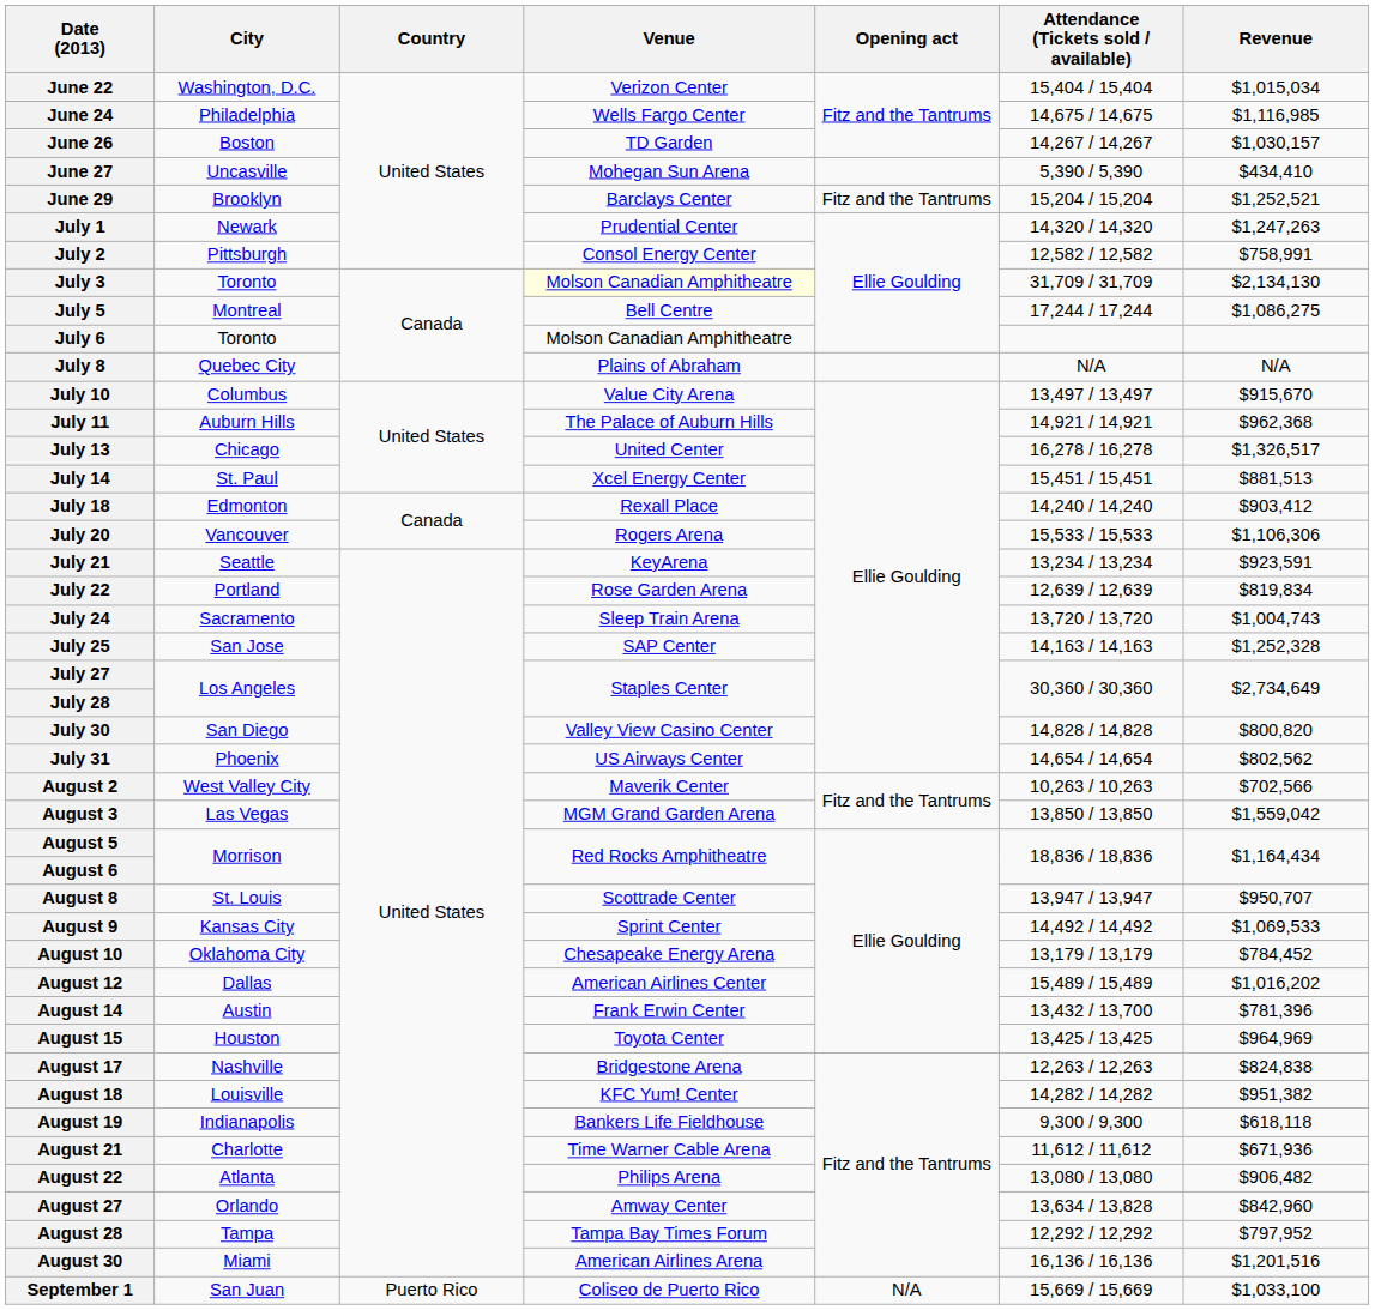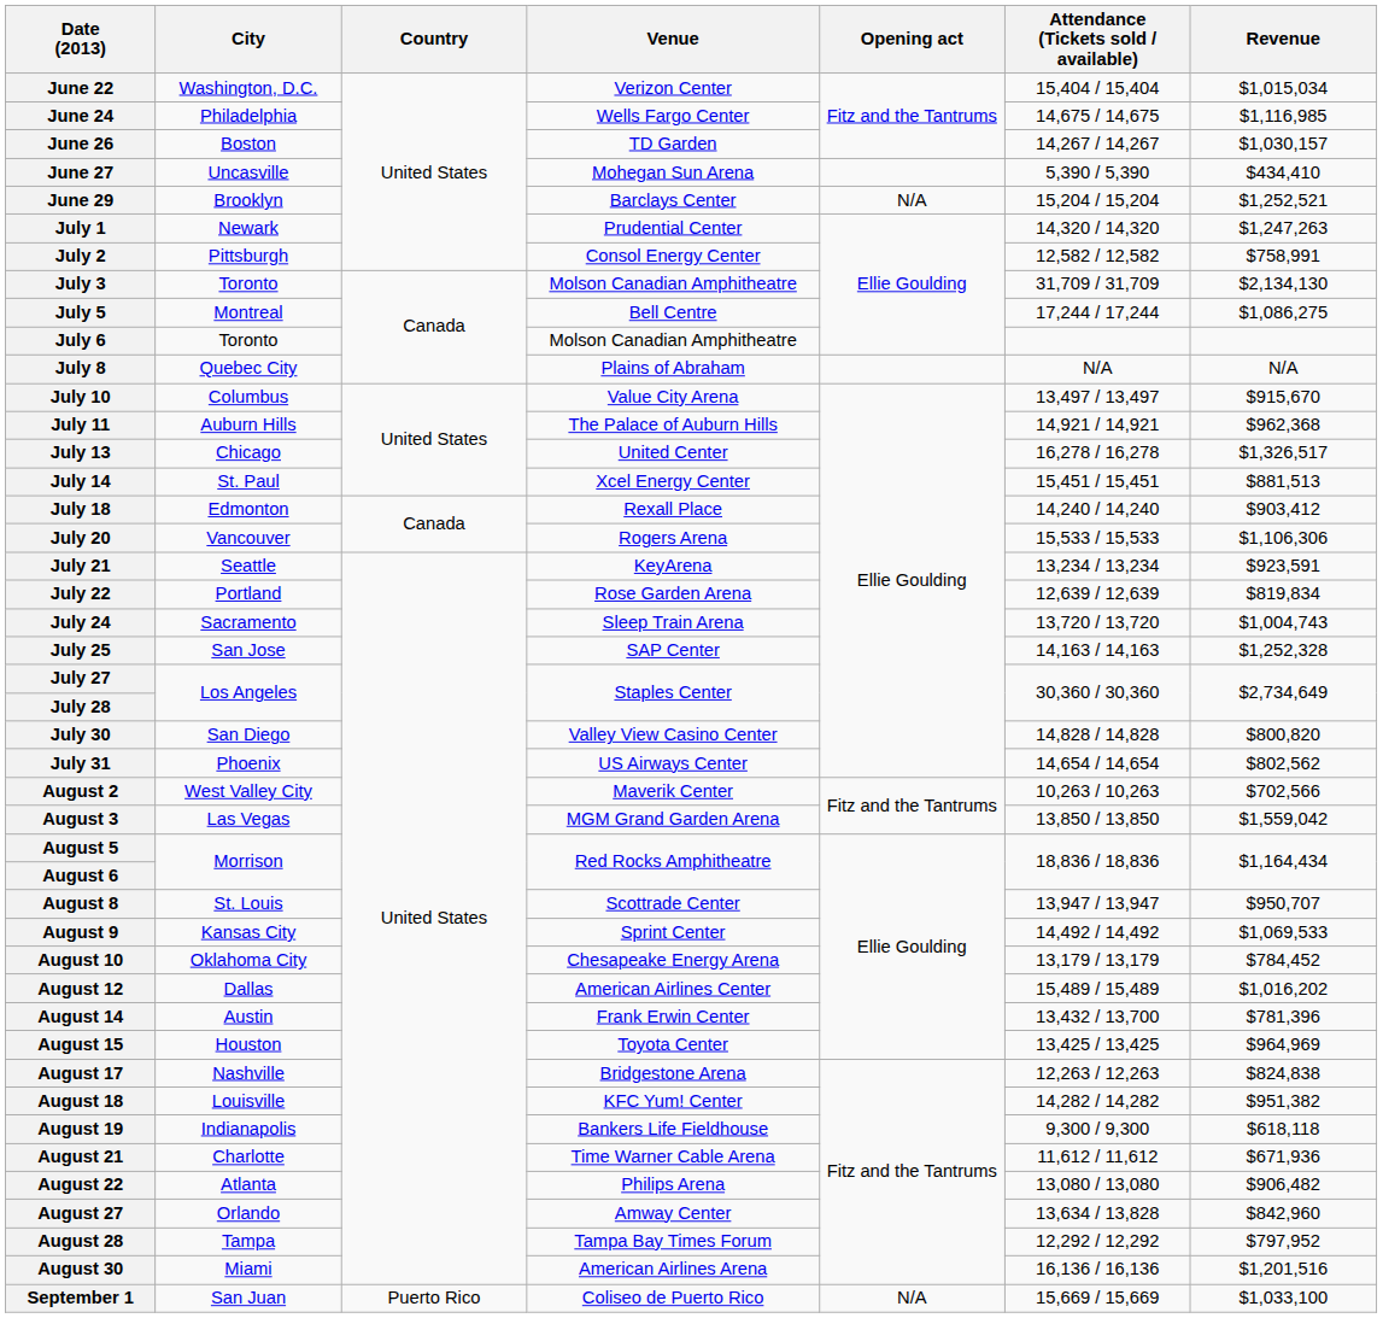 <table class="wikitable plainrowheaders" style="text-align:center;">
 <tr>
 <th scope="col" style="width:8em;">Date<br>(2013)</th>
 <th scope="col" style="width:10em;">City</th>
 <th scope="col" style="width:10em;">Country</th>
 <th scope="col" style="width:16em;">Venue</th>
 <th scope="col" style="width:10em;">Opening act</th>
 <th scope="col" style="width:10em;">Attendance<br>(Tickets sold / available)</th>
 <th scope="col" style="width:10em;">Revenue</th>
 </tr>
 <tr>
 <th scope="row">June 22</th>
 <td><a href='#'>Washington, D.C.</a></td>
 <td rowspan="7">United States</td>
 <td><a href='#'>Verizon Center</a></td>
 <td rowspan="3"><a href='#'>Fitz and the Tantrums</a></td>
 <td>15,404 / 15,404</td>
 <td>$1,015,034</td>
 </tr>
 <tr>
 <th scope="row">June 24</th>
 <td><a href='#'>Philadelphia</a></td>
 <td><a href='#'>Wells Fargo Center</a></td>
 <td>14,675 / 14,675</td>
 <td>$1,116,985</td>
 </tr>
 <tr>
 <th scope="row">June 26</th>
 <td><a href='#'>Boston</a></td>
 <td><a href='#'>TD Garden</a></td>
 <td>14,267 / 14,267</td>
 <td>$1,030,157</td>
 </tr>
 <tr>
 <th scope="row">June 27</th>
 <td><a href='#'>Uncasville</a></td>
 <td><a href='#'>Mohegan Sun Arena</a></td>
 <td></td>
 <td>5,390 / 5,390</td>
 <td>$434,410</td>
 </tr>
 <tr>
 <th scope="row">June 29</th>
 <td><a href='#'>Brooklyn</a></td>
 <td><a href='#'>Barclays Center</a></td>
-<td>Fitz and the Tantrums</td>
+<td>N/A</td>
 <td>15,204 / 15,204</td>
 <td>$1,252,521</td>
 </tr>
 <tr>
 <th scope="row">July 1</th>
 <td><a href='#'>Newark</a></td>
 <td><a href='#'>Prudential Center</a></td>
 <td rowspan="5"><a href='#'>Ellie Goulding</a></td>
 <td>14,320 / 14,320</td>
 <td>$1,247,263</td>
 </tr>
 <tr>
 <th scope="row">July 2</th>
 <td><a href='#'>Pittsburgh</a></td>
 <td><a href='#'>Consol Energy Center</a></td>
 <td>12,582 / 12,582</td>
 <td>$758,991</td>
 </tr>
 <tr>
 <th scope="row">July 3</th>
 <td><a href='#'>Toronto</a></td>
 <td rowspan="4">Canada</td>
-<td style="background: lightyellow;"><a href='#'>Molson Canadian Amphitheatre</a></td>
+<td><a href='#'>Molson Canadian Amphitheatre</a></td>
 <td>31,709 / 31,709</td>
 <td>$2,134,130</td>
 </tr>
 <tr>
 <th scope="row">July 5</th>
 <td><a href='#'>Montreal</a></td>
 <td><a href='#'>Bell Centre</a></td>
 <td>17,244 / 17,244</td>
 <td>$1,086,275</td>
 </tr>
 <tr>
 <th scope="row">July 6</th>
 <td>Toronto</td>
 <td>Molson Canadian Amphitheatre</td>
 <td></td>
 <td></td>
 </tr>
 <tr>
 <th scope="row">July 8</th>
 <td><a href='#'>Quebec City</a></td>
 <td><a href='#'>Plains of Abraham</a></td>
 <td></td>
 <td>N/A</td>
 <td>N/A</td>
 </tr>
 <tr>
 <th scope="row">July 10</th>
 <td><a href='#'>Columbus</a></td>
 <td rowspan="4">United States</td>
 <td><a href='#'>Value City Arena</a></td>
 <td rowspan="14">Ellie Goulding</td>
 <td>13,497 / 13,497</td>
 <td>$915,670</td>
 </tr>
 <tr>
 <th scope="row">July 11</th>
 <td><a href='#'>Auburn Hills</a></td>
 <td><a href='#'>The Palace of Auburn Hills</a></td>
 <td>14,921 / 14,921</td>
 <td>$962,368</td>
 </tr>
 <tr>
 <th scope="row">July 13</th>
 <td><a href='#'>Chicago</a></td>
 <td><a href='#'>United Center</a></td>
 <td>16,278 / 16,278</td>
 <td>$1,326,517</td>
 </tr>
 <tr>
 <th scope="row">July 14</th>
 <td><a href='#'>St. Paul</a></td>
 <td><a href='#'>Xcel Energy Center</a></td>
 <td>15,451 / 15,451</td>
 <td>$881,513</td>
 </tr>
 <tr>
 <th scope="row">July 18</th>
 <td><a href='#'>Edmonton</a></td>
 <td rowspan="2">Canada</td>
 <td><a href='#'>Rexall Place</a></td>
 <td>14,240 / 14,240</td>
 <td>$903,412</td>
 </tr>
 <tr>
 <th scope="row">July 20</th>
 <td><a href='#'>Vancouver</a></td>
 <td><a href='#'>Rogers Arena</a></td>
 <td>15,533 / 15,533</td>
 <td>$1,106,306</td>
 </tr>
 <tr>
 <th scope="row">July 21</th>
 <td><a href='#'>Seattle</a></td>
 <td rowspan="26">United States</td>
 <td><a href='#'>KeyArena</a></td>
 <td>13,234 / 13,234</td>
 <td>$923,591</td>
 </tr>
 <tr>
 <th scope="row">July 22</th>
 <td><a href='#'>Portland</a></td>
 <td><a href='#'>Rose Garden Arena</a></td>
 <td>12,639 / 12,639</td>
 <td>$819,834</td>
 </tr>
 <tr>
 <th scope="row">July 24</th>
 <td><a href='#'>Sacramento</a></td>
 <td><a href='#'>Sleep Train Arena</a></td>
 <td>13,720 / 13,720</td>
 <td>$1,004,743</td>
 </tr>
 <tr>
 <th scope="row">July 25</th>
 <td><a href='#'>San Jose</a></td>
 <td><a href='#'>SAP Center</a></td>
 <td>14,163 / 14,163</td>
 <td>$1,252,328</td>
 </tr>
 <tr>
 <th scope="row">July 27</th>
 <td rowspan="2"><a href='#'>Los Angeles</a></td>
 <td rowspan="2"><a href='#'>Staples Center</a></td>
 <td rowspan="2">30,360 / 30,360</td>
 <td rowspan="2">$2,734,649</td>
 </tr>
 <tr>
 <th scope="row">July 28</th>
 </tr>
 <tr>
 <th scope="row">July 30</th>
 <td><a href='#'>San Diego</a></td>
 <td><a href='#'>Valley View Casino Center</a></td>
 <td>14,828 / 14,828</td>
 <td>$800,820</td>
 </tr>
 <tr>
 <th scope="row">July 31</th>
 <td><a href='#'>Phoenix</a></td>
 <td><a href='#'>US Airways Center</a></td>
 <td>14,654 / 14,654</td>
 <td>$802,562</td>
 </tr>
 <tr>
 <th scope="row">August 2</th>
 <td><a href='#'>West Valley City</a></td>
 <td><a href='#'>Maverik Center</a></td>
 <td rowspan="2">Fitz and the Tantrums</td>
 <td>10,263 / 10,263</td>
 <td>$702,566</td>
 </tr>
 <tr>
 <th scope="row">August 3</th>
 <td><a href='#'>Las Vegas</a></td>
 <td><a href='#'>MGM Grand Garden Arena</a></td>
 <td>13,850 / 13,850</td>
 <td>$1,559,042</td>
 </tr>
 <tr>
 <th scope="row">August 5</th>
 <td rowspan="2"><a href='#'>Morrison</a></td>
 <td rowspan="2"><a href='#'>Red Rocks Amphitheatre</a></td>
 <td rowspan="8">Ellie Goulding</td>
 <td rowspan="2">18,836 / 18,836</td>
 <td rowspan="2">$1,164,434</td>
 </tr>
 <tr>
 <th scope="row">August 6</th>
 </tr>
 <tr>
 <th scope="row">August 8</th>
 <td><a href='#'>St. Louis</a></td>
 <td><a href='#'>Scottrade Center</a></td>
 <td>13,947 / 13,947</td>
 <td>$950,707</td>
 </tr>
 <tr>
 <th scope="row">August 9</th>
 <td><a href='#'>Kansas City</a></td>
 <td><a href='#'>Sprint Center</a></td>
 <td>14,492 / 14,492</td>
 <td>$1,069,533</td>
 </tr>
 <tr>
 <th scope="row">August 10</th>
 <td><a href='#'>Oklahoma City</a></td>
 <td><a href='#'>Chesapeake Energy Arena</a></td>
 <td>13,179 / 13,179</td>
 <td>$784,452</td>
 </tr>
 <tr>
 <th scope="row">August 12</th>
 <td><a href='#'>Dallas</a></td>
 <td><a href='#'>American Airlines Center</a></td>
 <td>15,489 / 15,489</td>
 <td>$1,016,202</td>
 </tr>
 <tr>
 <th scope="row">August 14</th>
 <td><a href='#'>Austin</a></td>
 <td><a href='#'>Frank Erwin Center</a></td>
 <td>13,432 / 13,700</td>
 <td>$781,396</td>
 </tr>
 <tr>
 <th scope="row">August 15</th>
 <td><a href='#'>Houston</a></td>
 <td><a href='#'>Toyota Center</a></td>
 <td>13,425 / 13,425</td>
 <td>$964,969</td>
 </tr>
 <tr>
 <th scope="row">August 17</th>
 <td><a href='#'>Nashville</a></td>
 <td><a href='#'>Bridgestone Arena</a></td>
 <td rowspan="8">Fitz and the Tantrums</td>
 <td>12,263 / 12,263</td>
 <td>$824,838</td>
 </tr>
 <tr>
 <th scope="row">August 18</th>
 <td><a href='#'>Louisville</a></td>
 <td><a href='#'>KFC Yum! Center</a></td>
 <td>14,282 / 14,282</td>
 <td>$951,382</td>
 </tr>
 <tr>
 <th scope="row">August 19</th>
 <td><a href='#'>Indianapolis</a></td>
 <td><a href='#'>Bankers Life Fieldhouse</a></td>
 <td>9,300 / 9,300</td>
 <td>$618,118</td>
 </tr>
 <tr>
 <th scope="row">August 21</th>
 <td><a href='#'>Charlotte</a></td>
 <td><a href='#'>Time Warner Cable Arena</a></td>
 <td>11,612 / 11,612</td>
 <td>$671,936</td>
 </tr>
 <tr>
 <th scope="row">August 22</th>
 <td><a href='#'>Atlanta</a></td>
 <td><a href='#'>Philips Arena</a></td>
 <td>13,080 / 13,080</td>
 <td>$906,482</td>
 </tr>
 <tr>
 <th scope="row">August 27</th>
 <td><a href='#'>Orlando</a></td>
 <td><a href='#'>Amway Center</a></td>
 <td>13,634 / 13,828</td>
 <td>$842,960</td>
 </tr>
 <tr>
 <th scope="row">August 28</th>
 <td><a href='#'>Tampa</a></td>
 <td><a href='#'>Tampa Bay Times Forum</a></td>
 <td>12,292 / 12,292</td>
 <td>$797,952</td>
 </tr>
 <tr>
 <th scope="row">August 30</th>
 <td><a href='#'>Miami</a></td>
 <td><a href='#'>American Airlines Arena</a></td>
 <td>16,136 / 16,136</td>
 <td>$1,201,516</td>
 </tr>
 <tr>
 <th scope="row">September 1</th>
 <td><a href='#'>San Juan</a></td>
 <td>Puerto Rico</td>
 <td><a href='#'>Coliseo de Puerto Rico</a></td>
 <td>N/A</td>
 <td>15,669 / 15,669</td>
 <td>$1,033,100</td>
 </tr>
 </table>
